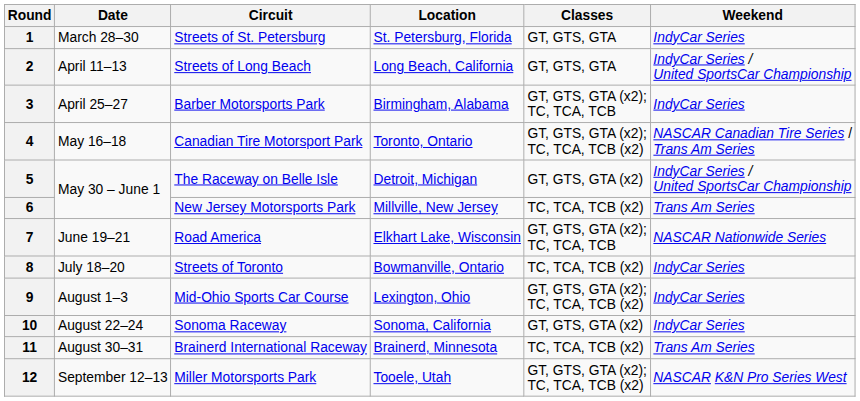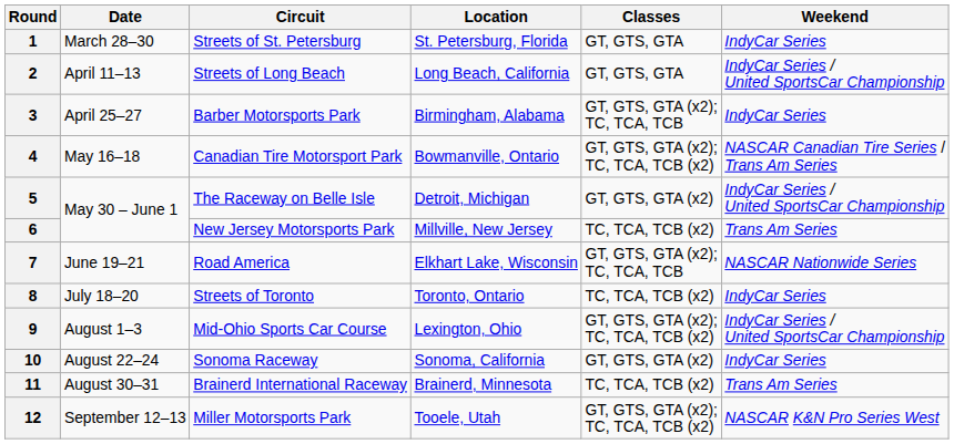 <table class="wikitable" style="font-size:90%;">
 <tr>
 <th>Round</th>
 <th>Date</th>
 <th>Circuit</th>
 <th>Location</th>
 <th>Classes</th>
 <th>Weekend</th>
 </tr>
 <tr>
 <th>1</th>
 <td>March 28–30</td>
 <td><a href='#'>Streets of St. Petersburg</a></td>
 <td><a href='#'>St. Petersburg, Florida</a></td>
 <td>GT, GTS, GTA</td>
 <td><em><a href='#'>IndyCar Series</a></em></td>
 </tr>
 <tr>
 <th>2</th>
 <td>April 11–13</td>
 <td><a href='#'>Streets of Long Beach</a></td>
 <td><a href='#'>Long Beach, California</a></td>
 <td>GT, GTS, GTA</td>
 <td><em><a href='#'>IndyCar Series</a> /<br><a href='#'>United SportsCar Championship</a></em></td>
 </tr>
 <tr>
 <th>3</th>
 <td>April 25–27</td>
 <td><a href='#'>Barber Motorsports Park</a></td>
 <td><a href='#'>Birmingham, Alabama</a></td>
 <td>GT, GTS, GTA (x2);<br>TC, TCA, TCB</td>
 <td><em><a href='#'>IndyCar Series</a></em></td>
 </tr>
 <tr>
 <th>4</th>
 <td>May 16–18</td>
 <td><a href='#'>Canadian Tire Motorsport Park</a></td>
-<td><a href='#'>Toronto, Ontario</a></td>
+<td><a href='#'>Bowmanville, Ontario</a></td>
 <td>GT, GTS, GTA (x2);<br>TC, TCA, TCB (x2)</td>
 <td><em><a href='#'>NASCAR Canadian Tire Series</a></em> /<br><em><a href='#'>Trans Am Series</a></em></td>
 </tr>
 <tr>
 <th>5</th>
 <td rowspan=2>May 30 – June 1</td>
 <td><a href='#'>The Raceway on Belle Isle</a></td>
 <td><a href='#'>Detroit, Michigan</a></td>
 <td>GT, GTS, GTA (x2)</td>
 <td><em><a href='#'>IndyCar Series</a> /<br><a href='#'>United SportsCar Championship</a></em></td>
 </tr>
 <tr>
 <th>6</th>
 <td><a href='#'>New Jersey Motorsports Park</a></td>
 <td><a href='#'>Millville, New Jersey</a></td>
 <td>TC, TCA, TCB (x2)</td>
 <td><em><a href='#'>Trans Am Series</a></em></td>
 </tr>
 <tr>
 <th>7</th>
 <td>June 19–21</td>
 <td><a href='#'>Road America</a></td>
 <td><a href='#'>Elkhart Lake, Wisconsin</a></td>
 <td>GT, GTS, GTA (x2);<br>TC, TCA, TCB</td>
 <td><em><a href='#'>NASCAR Nationwide Series</a></em></td>
 </tr>
 <tr>
 <th>8</th>
 <td>July 18–20</td>
 <td><a href='#'>Streets of Toronto</a></td>
-<td><a href='#'>Bowmanville, Ontario</a></td>
+<td><a href='#'>Toronto, Ontario</a></td>
 <td>TC, TCA, TCB (x2)</td>
 <td><em><a href='#'>IndyCar Series</a></em></td>
 </tr>
 <tr>
 <th>9</th>
 <td>August 1–3</td>
 <td><a href='#'>Mid-Ohio Sports Car Course</a></td>
 <td><a href='#'>Lexington, Ohio</a></td>
 <td>GT, GTS, GTA (x2);<br>TC, TCA, TCB (x2)</td>
-<td><em><a href='#'>IndyCar Series</a></em></td>
+<td><em><a href='#'>IndyCar Series</a> /<br><a href='#'>United SportsCar Championship</a></em></td>
 </tr>
 <tr>
 <th>10</th>
 <td>August 22–24</td>
 <td><a href='#'>Sonoma Raceway</a></td>
 <td><a href='#'>Sonoma, California</a></td>
 <td>GT, GTS, GTA (x2)</td>
 <td><em><a href='#'>IndyCar Series</a></em></td>
 </tr>
 <tr>
 <th>11</th>
 <td>August 30–31</td>
 <td><a href='#'>Brainerd International Raceway</a></td>
 <td><a href='#'>Brainerd, Minnesota</a></td>
 <td>TC, TCA, TCB (x2)</td>
 <td><em><a href='#'>Trans Am Series</a></em></td>
 </tr>
 <tr>
 <th>12</th>
 <td>September 12–13</td>
 <td><a href='#'>Miller Motorsports Park</a></td>
 <td><a href='#'>Tooele, Utah</a></td>
 <td>GT, GTS, GTA (x2);<br>TC, TCA, TCB (x2)</td>
 <td><em><a href='#'>NASCAR</a> <a href='#'>K&N Pro Series West</a></em></td>
 </tr>
 </table>
